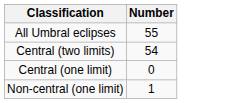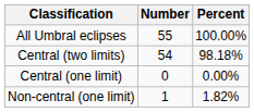 <table class="wikitable sortable">
 <tr align=center>
 <th>Classification</th>
 <th>Number</th>
+<th>Percent</th>
 </tr>
 <tr align=center>
 <td>All Umbral eclipses</td>
 <td>55</td>
+<td>100.00%</td>
 </tr>
 <tr align=center>
 <td>Central (two limits)</td>
 <td>54</td>
+<td>98.18%</td>
 </tr>
 <tr align=center>
 <td>Central (one limit)</td>
 <td>0</td>
+<td>0.00%</td>
 </tr>
 <tr align=center>
 <td>Non-central (one limit)</td>
 <td>1</td>
+<td>1.82%</td>
 </tr>
 </table>
